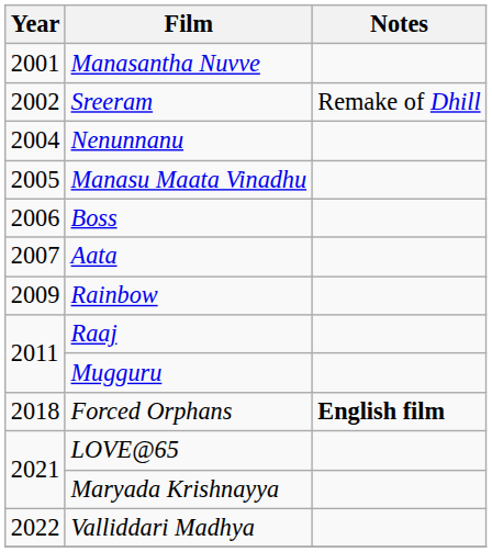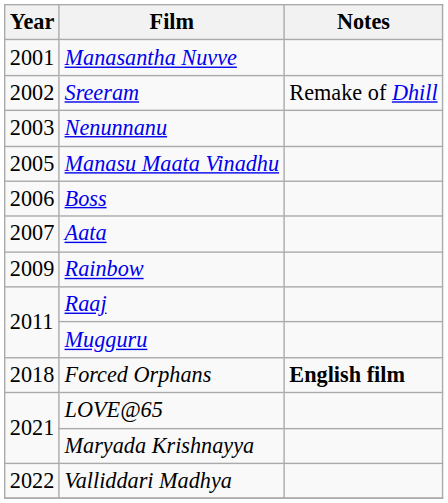 <table class="wikitable sortable">
 <tr>
 <th>Year</th>
 <th>Film</th>
 <th>Notes</th>
 </tr>
 <tr>
 <td>2001</td>
 <td><em><a href='#'>Manasantha Nuvve</a></em></td>
 <td></td>
 </tr>
 <tr>
 <td>2002</td>
 <td><em><a href='#'>Sreeram</a></em></td>
 <td>Remake of <em><a href='#'>Dhill</a></em></td>
 </tr>
 <tr>
-<td>2004</td>
+<td>2003</td>
 <td><em><a href='#'>Nenunnanu</a></em></td>
 <td></td>
 </tr>
 <tr>
 <td>2005</td>
 <td><em><a href='#'>Manasu Maata Vinadhu</a></em></td>
 <td></td>
 </tr>
 <tr>
 <td>2006</td>
 <td><a href='#'><em>Boss</em></a></td>
 <td></td>
 </tr>
 <tr>
 <td>2007</td>
 <td><a href='#'><em>Aata</em></a></td>
 <td></td>
 </tr>
 <tr>
 <td>2009</td>
 <td><a href='#'><em>Rainbow</em></a></td>
 <td></td>
 </tr>
 <tr>
 <td rowspan="2">2011</td>
 <td><a href='#'><em>Raaj</em></a></td>
 <td></td>
 </tr>
 <tr>
 <td><em><a href='#'>Mugguru</a></em></td>
 <td></td>
 </tr>
 <tr>
 <td>2018</td>
 <td><em>Forced Orphans</em></td>
 <td><strong>English film</strong></td>
 </tr>
 <tr>
 <td rowspan="2">2021</td>
 <td><em>LOVE@65</em></td>
 <td></td>
 </tr>
 <tr>
 <td><em>Maryada Krishnayya</em></td>
 <td></td>
 </tr>
 <tr>
 <td>2022</td>
 <td><em>Valliddari Madhya</em></td>
 <td></td>
 </tr>
 <tr>
 </tr>
 </table>
